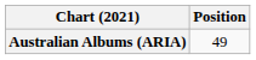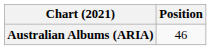 <table class="wikitable plainrowheaders" style="text-align:center">
 <tr>
 <th scope="col">Chart (2021)</th>
 <th scope="col">Position</th>
 </tr>
 <tr>
 <th scope="row">Australian Albums (ARIA)</th>
-<td>49</td>
+<td>46</td>
 </tr>
 </table>
